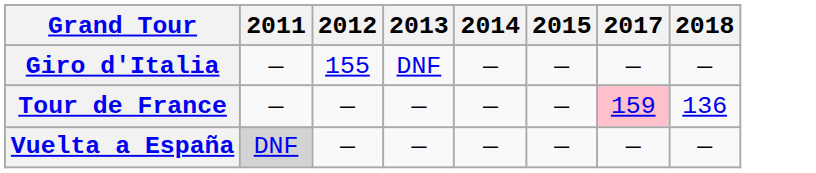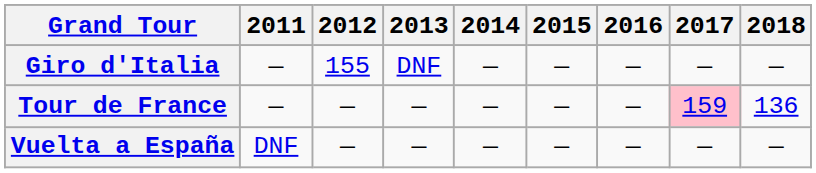 <table class="wikitable plainrowheaders">
 <tr>
 <th scope="col"><a href='#'>Grand Tour</a></th>
 <th scope="col">2011</th>
 <th scope="col">2012</th>
 <th scope="col">2013</th>
 <th scope="col">2014</th>
 <th scope="col">2015</th>
+<th scope="col">2016</th>
 <th scope="col">2017</th>
 <th scope="col">2018</th>
 </tr>
 <tr style="text-align:center;">
 <th scope="row"> <a href='#'>Giro d'Italia</a></th>
 <td>—</td>
 <td><a href='#'>155</a></td>
 <td><a href='#'>DNF</a></td>
 <td>—</td>
 <td>—</td>
 <td>—</td>
 <td>—</td>
+<td>—</td>
 </tr>
 <tr style="text-align:center;">
 <th scope="row"> <a href='#'>Tour de France</a></th>
+<td>—</td>
 <td>—</td>
 <td>—</td>
 <td>—</td>
 <td>—</td>
 <td>—</td>
 <td style="background: pink;"><a href='#'>159</a></td>
 <td><a href='#'>136</a></td>
 </tr>
 <tr style="text-align:center;">
 <th scope="row"> <a href='#'>Vuelta a España</a></th>
-<td style="background: lightgrey;"><a href='#'>DNF</a></td>
+<td><a href='#'>DNF</a></td>
+<td>—</td>
 <td>—</td>
 <td>—</td>
 <td>—</td>
 <td>—</td>
 <td>—</td>
 <td>—</td>
 </tr>
 </table>
